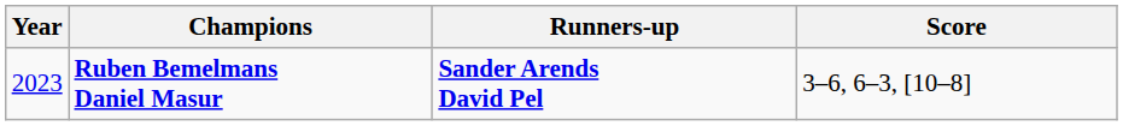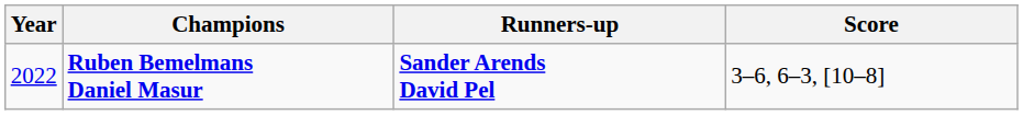 <table class="wikitable" style="font-size:90%">
 <tr>
 <th>Year</th>
 <th width="200">Champions</th>
 <th width="200">Runners-up</th>
 <th width="175">Score</th>
 </tr>
 <tr>
-<td><a href='#'>2023</a></td>
+<td><a href='#'>2022</a></td>
 <td> <strong><a href='#'>Ruben Bemelmans</a></strong><br> <strong><a href='#'>Daniel Masur</a></strong></td>
 <td><strong> <a href='#'>Sander Arends</a><br> <a href='#'>David Pel</a></strong></td>
 <td>3–6, 6–3, [10–8]</td>
 </tr>
 </table>
